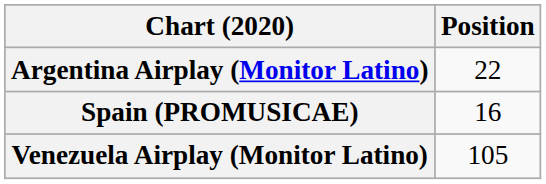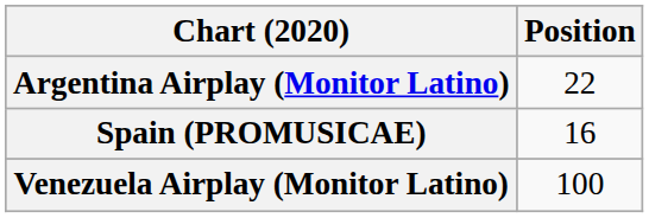 <table class="wikitable plainrowheaders sortable" style="text-align:center">
 <tr>
 <th scope="col">Chart (2020)</th>
 <th scope="col">Position</th>
 </tr>
 <tr>
 <th scope="row">Argentina Airplay (<a href='#'>Monitor Latino</a>)</th>
 <td>22</td>
 </tr>
 <tr>
 <th scope="row">Spain (PROMUSICAE)</th>
 <td>16</td>
 </tr>
 <tr>
 <th scope="row">Venezuela Airplay (Monitor Latino)</th>
-<td>105</td>
+<td>100</td>
 </tr>
 </table>
